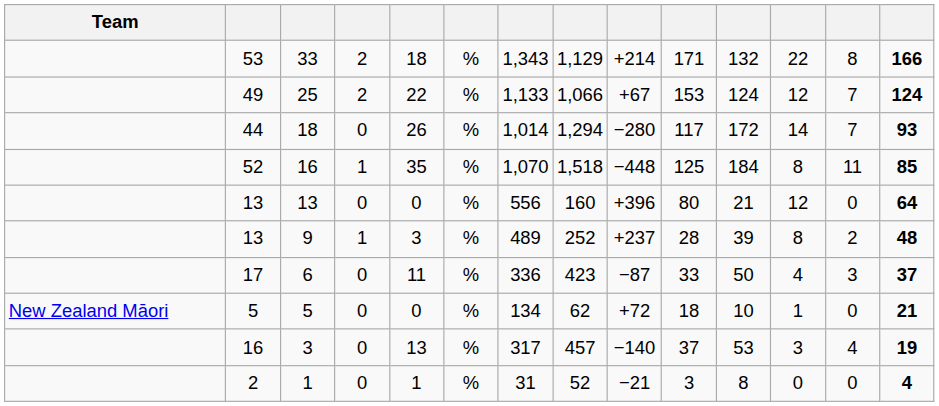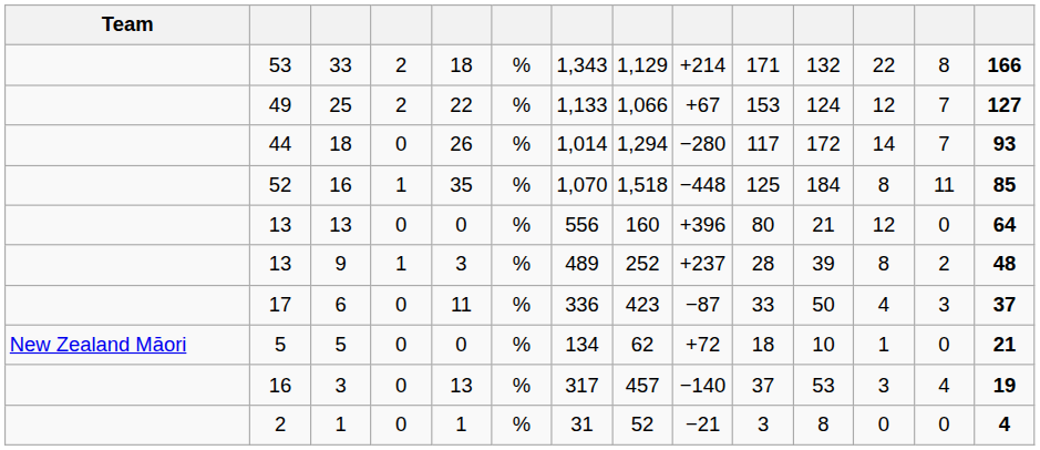 <table class="wikitable sortable" style="text-align: center; line-height:150%; font-size:100%;">
 <tr>
 <th style="width:185px;">Team</th>
 <th style="width:40px;"></th>
 <th style="width:40px;"></th>
 <th style="width:40px;"></th>
 <th style="width:40px;"></th>
 <th style="width:40px;"></th>
 <th style="width:40px;"></th>
 <th style="width:40px;"></th>
 <th style="width:40px;"></th>
 <th style="width:40px;"></th>
 <th style="width:40px;"></th>
 <th style="width:40px;"></th>
 <th style="width:40px;"></th>
 <th style="width:40px;"><br></th>
 </tr>
 <tr>
 <td style="text-align:left;"></td>
 <td>53</td>
 <td>33</td>
 <td>2</td>
 <td>18</td>
 <td>%</td>
 <td>1,343</td>
 <td>1,129</td>
 <td>+214</td>
 <td>171</td>
 <td>132</td>
 <td>22</td>
 <td>8</td>
 <td><strong>166</strong></td>
 </tr>
 <tr>
 <td style="text-align:left;"></td>
 <td>49</td>
 <td>25</td>
 <td>2</td>
 <td>22</td>
 <td>%</td>
 <td>1,133</td>
 <td>1,066</td>
 <td>+67</td>
 <td>153</td>
 <td>124</td>
 <td>12</td>
 <td>7</td>
-<td><strong>124</strong></td>
+<td><strong>127</strong></td>
 </tr>
 <tr>
 <td style="text-align:left;"></td>
 <td>44</td>
 <td>18</td>
 <td>0</td>
 <td>26</td>
 <td>%</td>
 <td>1,014</td>
 <td>1,294</td>
 <td>−280</td>
 <td>117</td>
 <td>172</td>
 <td>14</td>
 <td>7</td>
 <td><strong>93</strong></td>
 </tr>
 <tr>
 <td style="text-align:left;"></td>
 <td>52</td>
 <td>16</td>
 <td>1</td>
 <td>35</td>
 <td>%</td>
 <td>1,070</td>
 <td>1,518</td>
 <td>−448</td>
 <td>125</td>
 <td>184</td>
 <td>8</td>
 <td>11</td>
 <td><strong>85</strong></td>
 </tr>
 <tr>
 <td style="text-align:left;"></td>
 <td>13</td>
 <td>13</td>
 <td>0</td>
 <td>0</td>
 <td>%</td>
 <td>556</td>
 <td>160</td>
 <td>+396</td>
 <td>80</td>
 <td>21</td>
 <td>12</td>
 <td>0</td>
 <td><strong>64</strong></td>
 </tr>
 <tr>
 <td style="text-align:left;"></td>
 <td>13</td>
 <td>9</td>
 <td>1</td>
 <td>3</td>
 <td>%</td>
 <td>489</td>
 <td>252</td>
 <td>+237</td>
 <td>28</td>
 <td>39</td>
 <td>8</td>
 <td>2</td>
 <td><strong>48</strong></td>
 </tr>
 <tr>
 <td style="text-align:left;"></td>
 <td>17</td>
 <td>6</td>
 <td>0</td>
 <td>11</td>
 <td>%</td>
 <td>336</td>
 <td>423</td>
 <td>−87</td>
 <td>33</td>
 <td>50</td>
 <td>4</td>
 <td>3</td>
 <td><strong>37</strong></td>
 </tr>
 <tr>
 <td style="text-align:left;"> <a href='#'>New Zealand Māori</a></td>
 <td>5</td>
 <td>5</td>
 <td>0</td>
 <td>0</td>
 <td>%</td>
 <td>134</td>
 <td>62</td>
 <td>+72</td>
 <td>18</td>
 <td>10</td>
 <td>1</td>
 <td>0</td>
 <td><strong>21</strong></td>
 </tr>
 <tr>
 <td style="text-align:left;"></td>
 <td>16</td>
 <td>3</td>
 <td>0</td>
 <td>13</td>
 <td>%</td>
 <td>317</td>
 <td>457</td>
 <td>−140</td>
 <td>37</td>
 <td>53</td>
 <td>3</td>
 <td>4</td>
 <td><strong>19</strong></td>
 </tr>
 <tr>
 <td style="text-align:left;"></td>
 <td>2</td>
 <td>1</td>
 <td>0</td>
 <td>1</td>
 <td>%</td>
 <td>31</td>
 <td>52</td>
 <td>−21</td>
 <td>3</td>
 <td>8</td>
 <td>0</td>
 <td>0</td>
 <td><strong>4</strong></td>
 </tr>
 </table>
